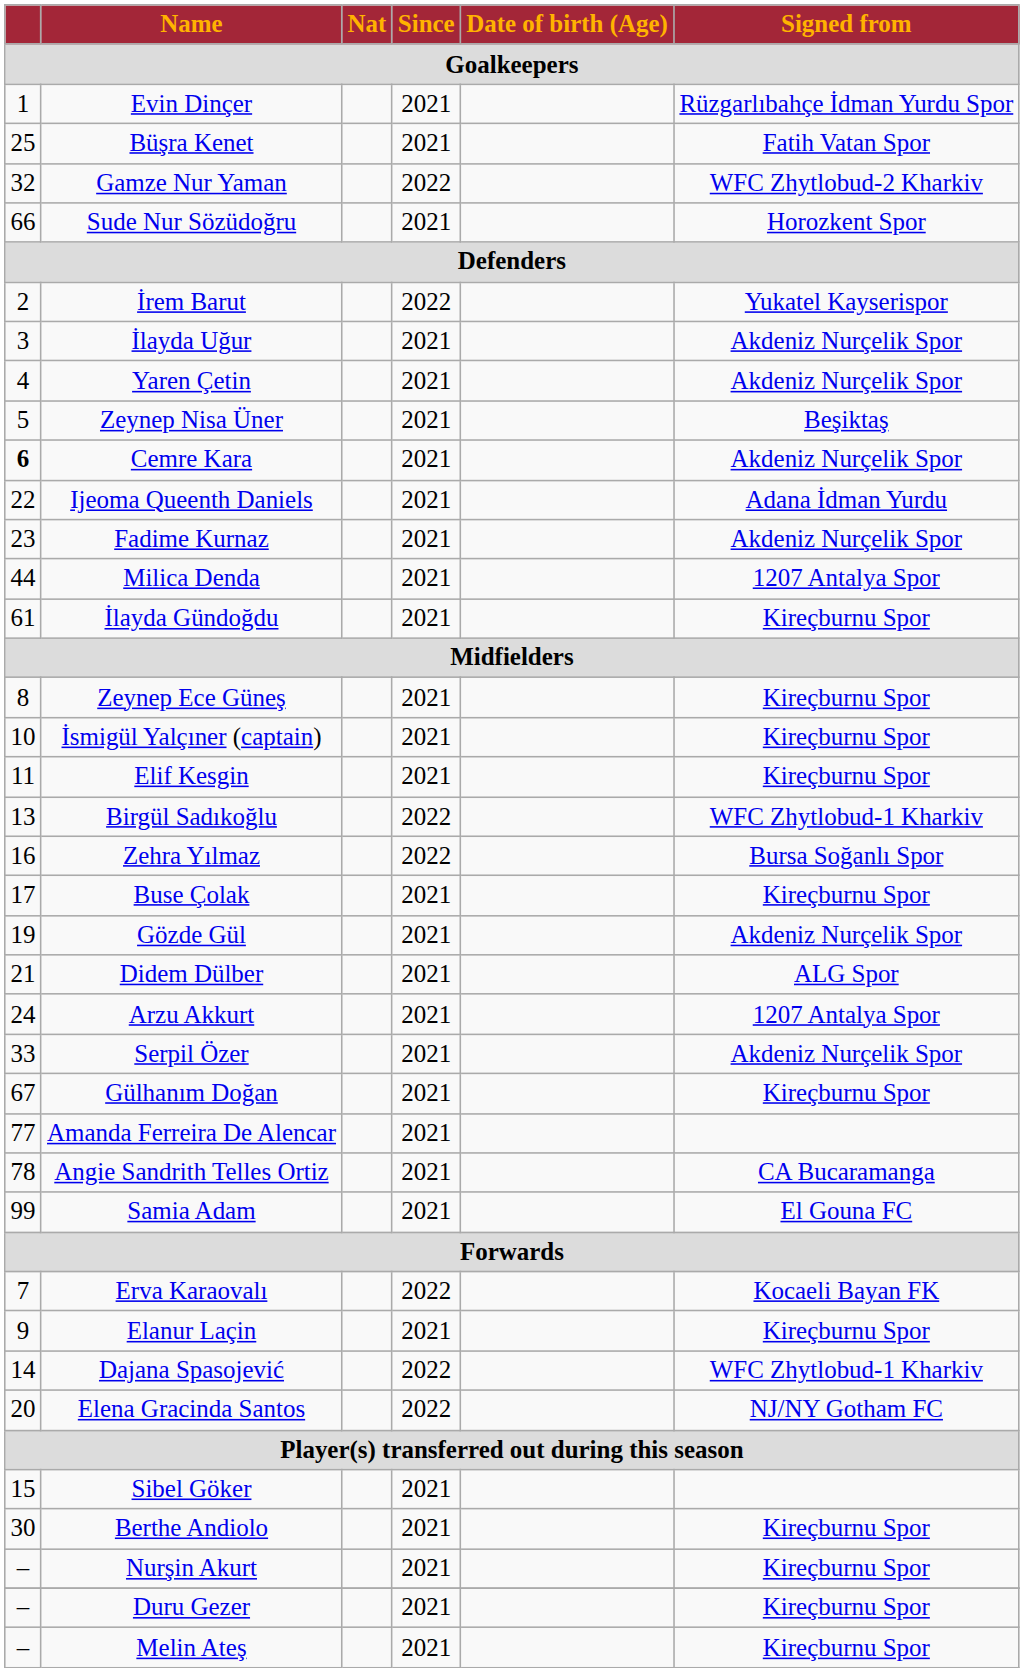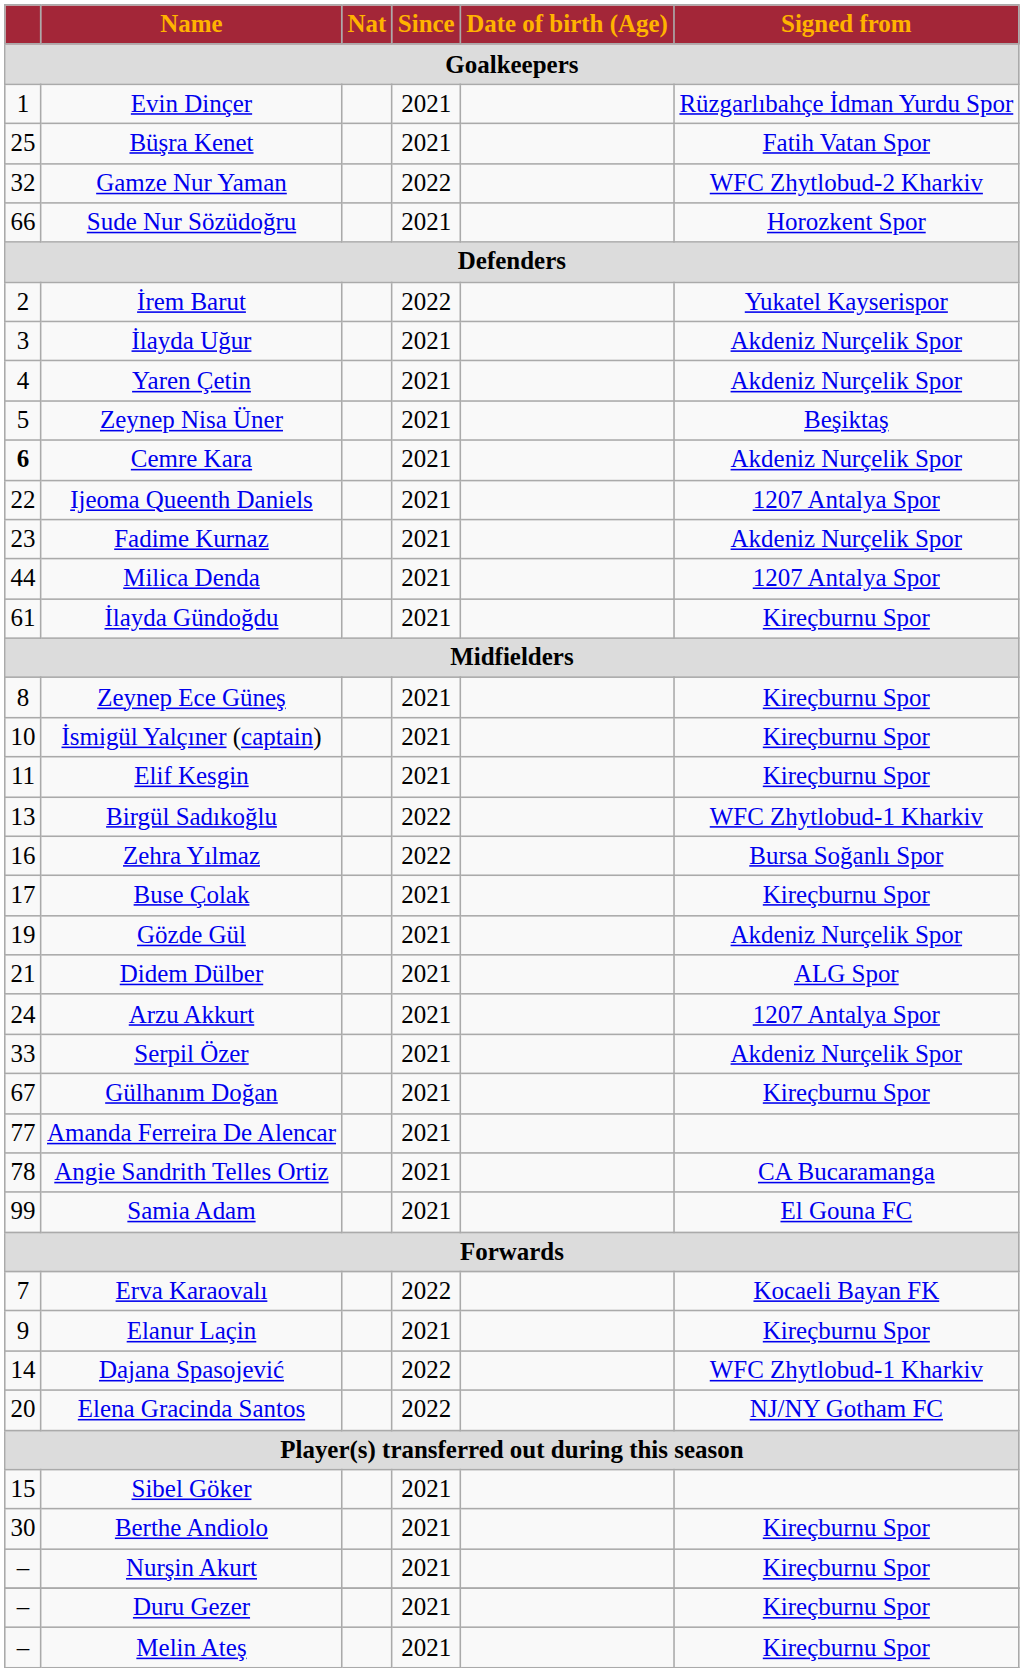 <table class="wikitable" style="text-align:center;">
 <tr>
 <th style="background:#A32638; color:#FFB300; text-align:center;"></th>
 <th style="background:#A32638; color:#FFB300; text-align:center;">Name</th>
 <th style="background:#A32638; color:#FFB300; text-align:center;">Nat</th>
 <th style="background:#A32638; color:#FFB300; text-align:center;">Since</th>
 <th style="background:#A32638; color:#FFB300; text-align:center;">Date of birth (Age)</th>
 <th style="background:#A32638; color:#FFB300; text-align:center;">Signed from</th>
 </tr>
 <tr>
 <th colspan="6" style="background:#dcdcdc; text-align:center;">Goalkeepers</th>
 </tr>
 <tr>
 <td>1</td>
 <td><a href='#'>Evin Dinçer</a></td>
 <td></td>
 <td>2021</td>
 <td></td>
 <td> <a href='#'>Rüzgarlıbahçe İdman Yurdu Spor</a></td>
 </tr>
 <tr>
 <td>25</td>
 <td><a href='#'>Büşra Kenet</a></td>
 <td></td>
 <td>2021</td>
 <td></td>
 <td> <a href='#'>Fatih Vatan Spor</a></td>
 </tr>
 <tr>
 <td>32</td>
 <td><a href='#'>Gamze Nur Yaman</a></td>
 <td></td>
 <td>2022</td>
 <td></td>
 <td> <a href='#'>WFC Zhytlobud-2 Kharkiv</a></td>
 </tr>
 <tr>
 <td>66</td>
 <td><a href='#'>Sude Nur Sözüdoğru</a></td>
 <td></td>
 <td>2021</td>
 <td></td>
 <td> <a href='#'>Horozkent Spor</a></td>
 </tr>
 <tr>
 <th colspan="7" style="background:#dcdcdc; text-align:center;">Defenders</th>
 </tr>
 <tr>
 <td>2</td>
 <td><a href='#'>İrem Barut</a></td>
 <td></td>
 <td>2022</td>
 <td></td>
 <td> <a href='#'>Yukatel Kayserispor</a></td>
 </tr>
 <tr>
 <td>3</td>
 <td><a href='#'>İlayda Uğur</a></td>
 <td></td>
 <td>2021</td>
 <td></td>
 <td> <a href='#'>Akdeniz Nurçelik Spor</a></td>
 </tr>
 <tr>
 <td>4</td>
 <td><a href='#'>Yaren Çetin</a></td>
 <td></td>
 <td>2021</td>
 <td></td>
 <td> <a href='#'>Akdeniz Nurçelik Spor</a></td>
 </tr>
 <tr>
 <td>5</td>
 <td><a href='#'>Zeynep Nisa Üner</a></td>
 <td></td>
 <td>2021</td>
 <td></td>
 <td> <a href='#'>Beşiktaş</a></td>
 </tr>
 <tr>
 <td><strong>6</strong></td>
 <td><a href='#'>Cemre Kara</a></td>
 <td></td>
 <td>2021</td>
 <td></td>
 <td> <a href='#'>Akdeniz Nurçelik Spor</a></td>
 </tr>
 <tr>
 <td>22</td>
 <td><a href='#'>Ijeoma Queenth Daniels</a></td>
 <td></td>
 <td>2021</td>
 <td></td>
-<td> <a href='#'>Adana İdman Yurdu</a></td>
+<td> <a href='#'>1207 Antalya Spor</a></td>
 </tr>
 <tr>
 <td>23</td>
 <td><a href='#'>Fadime Kurnaz</a></td>
 <td></td>
 <td>2021</td>
 <td></td>
 <td> <a href='#'>Akdeniz Nurçelik Spor</a></td>
 </tr>
 <tr>
 <td>44</td>
 <td><a href='#'>Milica Denda</a></td>
 <td></td>
 <td>2021</td>
 <td></td>
 <td> <a href='#'>1207 Antalya Spor</a></td>
 </tr>
 <tr>
 <td>61</td>
 <td><a href='#'>İlayda Gündoğdu</a></td>
 <td></td>
 <td>2021</td>
 <td></td>
 <td> <a href='#'>Kireçburnu Spor</a></td>
 </tr>
 <tr>
 <th colspan="8" style="background:#dcdcdc; text-align:center;">Midfielders</th>
 </tr>
 <tr>
 <td>8</td>
 <td><a href='#'>Zeynep Ece Güneş</a></td>
 <td></td>
 <td>2021</td>
 <td></td>
 <td> <a href='#'>Kireçburnu Spor</a></td>
 </tr>
 <tr>
 <td>10</td>
 <td><a href='#'>İsmigül Yalçıner</a> (<a href='#'>captain</a>)</td>
 <td></td>
 <td>2021</td>
 <td></td>
 <td> <a href='#'>Kireçburnu Spor</a></td>
 </tr>
 <tr>
 <td>11</td>
 <td><a href='#'>Elif Kesgin</a></td>
 <td></td>
 <td>2021</td>
 <td></td>
 <td> <a href='#'>Kireçburnu Spor</a></td>
 </tr>
 <tr>
 <td>13</td>
 <td><a href='#'>Birgül Sadıkoğlu</a></td>
 <td></td>
 <td>2022</td>
 <td></td>
 <td> <a href='#'>WFC Zhytlobud-1 Kharkiv</a></td>
 </tr>
 <tr>
 <td>16</td>
 <td><a href='#'>Zehra Yılmaz</a></td>
 <td></td>
 <td>2022</td>
 <td></td>
 <td> <a href='#'>Bursa Soğanlı Spor</a></td>
 </tr>
 <tr>
 <td>17</td>
 <td><a href='#'>Buse Çolak</a></td>
 <td></td>
 <td>2021</td>
 <td></td>
 <td> <a href='#'>Kireçburnu Spor</a></td>
 </tr>
 <tr>
 <td>19</td>
 <td><a href='#'>Gözde Gül</a></td>
 <td></td>
 <td>2021</td>
 <td></td>
 <td> <a href='#'>Akdeniz Nurçelik Spor</a></td>
 </tr>
 <tr>
 <td>21</td>
 <td><a href='#'>Didem Dülber</a></td>
 <td></td>
 <td>2021</td>
 <td></td>
 <td> <a href='#'>ALG Spor</a></td>
 </tr>
 <tr>
 <td>24</td>
 <td><a href='#'>Arzu Akkurt</a></td>
 <td></td>
 <td>2021</td>
 <td></td>
 <td> <a href='#'>1207 Antalya Spor</a></td>
 </tr>
 <tr>
 <td>33</td>
 <td><a href='#'>Serpil Özer</a></td>
 <td></td>
 <td>2021</td>
 <td></td>
 <td> <a href='#'>Akdeniz Nurçelik Spor</a></td>
 </tr>
 <tr>
 <td>67</td>
 <td><a href='#'>Gülhanım Doğan</a></td>
 <td></td>
 <td>2021</td>
 <td></td>
 <td> <a href='#'>Kireçburnu Spor</a></td>
 </tr>
 <tr>
 <td>77</td>
 <td><a href='#'>Amanda Ferreira De Alencar</a></td>
 <td></td>
 <td>2021</td>
 <td></td>
 <td></td>
 </tr>
 <tr>
 <td>78</td>
 <td><a href='#'>Angie Sandrith Telles Ortiz</a></td>
 <td></td>
 <td>2021</td>
 <td></td>
 <td> <a href='#'>CA Bucaramanga</a></td>
 </tr>
 <tr>
 <td>99</td>
 <td><a href='#'>Samia Adam</a></td>
 <td></td>
 <td>2021</td>
 <td></td>
 <td> <a href='#'>El Gouna FC</a></td>
 </tr>
 <tr>
 <th colspan="6" style="background:#dcdcdc; text-align:center;">Forwards</th>
 </tr>
 <tr>
 <td>7</td>
 <td><a href='#'>Erva Karaovalı</a></td>
 <td></td>
 <td>2022</td>
 <td></td>
 <td> <a href='#'>Kocaeli Bayan FK</a></td>
 </tr>
 <tr>
 <td>9</td>
 <td><a href='#'>Elanur Laçin</a></td>
 <td></td>
 <td>2021</td>
 <td></td>
 <td> <a href='#'>Kireçburnu Spor</a></td>
 </tr>
 <tr>
 <td>14</td>
 <td><a href='#'>Dajana Spasojević</a></td>
 <td></td>
 <td>2022</td>
 <td></td>
 <td> <a href='#'>WFC Zhytlobud-1 Kharkiv</a></td>
 </tr>
 <tr>
 <td>20</td>
 <td><a href='#'>Elena Gracinda Santos</a></td>
 <td></td>
 <td>2022</td>
 <td></td>
 <td> <a href='#'>NJ/NY Gotham FC</a></td>
 </tr>
 <tr>
 <th colspan="11" style="background:#dcdcdc;">Player(s) transferred out during this season</th>
 </tr>
 <tr>
 <td>15</td>
 <td><a href='#'>Sibel Göker</a></td>
 <td></td>
 <td>2021</td>
 <td></td>
 <td></td>
 </tr>
 <tr>
 <td>30</td>
 <td><a href='#'>Berthe Andiolo</a></td>
 <td></td>
 <td>2021</td>
 <td></td>
 <td> <a href='#'>Kireçburnu Spor</a></td>
 </tr>
 <tr>
 <td>–</td>
 <td><a href='#'>Nurşin Akurt</a></td>
 <td></td>
 <td>2021</td>
 <td></td>
 <td> <a href='#'>Kireçburnu Spor</a></td>
 </tr>
 <tr>
 </tr>
 <tr>
 <td>–</td>
 <td><a href='#'>Duru Gezer</a></td>
 <td></td>
 <td>2021</td>
 <td></td>
 <td> <a href='#'>Kireçburnu Spor</a></td>
 </tr>
 <tr>
 <td>–</td>
 <td><a href='#'>Melin Ateş</a></td>
 <td></td>
 <td>2021</td>
 <td></td>
 <td> <a href='#'>Kireçburnu Spor</a></td>
 </tr>
 </table>
